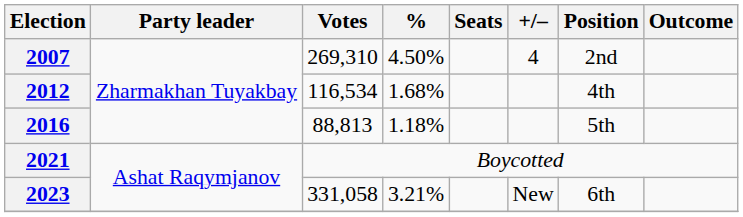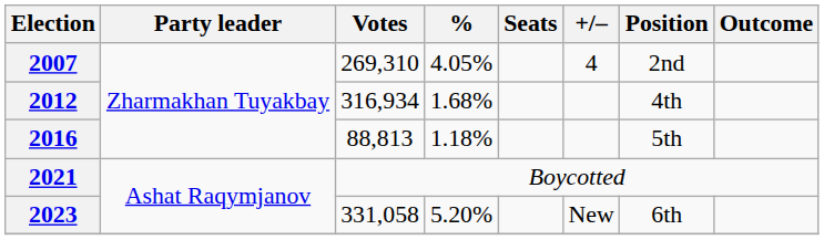 <table class="wikitable" style="text-align:center">
 <tr>
 <th>Election</th>
 <th>Party leader</th>
 <th><strong>Votes</strong></th>
 <th><strong>%</strong></th>
 <th>Seats</th>
 <th>+/–</th>
 <th><strong>Position</strong></th>
 <th><strong>Outcome</strong></th>
 </tr>
 <tr>
 <th><a href='#'>2007</a></th>
 <td rowspan="3"><a href='#'>Zharmakhan Tuyakbay</a></td>
 <td>269,310</td>
-<td>4.50%</td>
+<td>4.05%</td>
 <td></td>
 <td> 4</td>
 <td> 2nd</td>
 <td></td>
 </tr>
 <tr>
 <th><a href='#'>2012</a></th>
-<td>116,534</td>
+<td>316,934</td>
 <td>1.68%</td>
 <td></td>
 <td></td>
 <td> 4th</td>
 <td></td>
 </tr>
 <tr>
 <th><a href='#'>2016</a></th>
 <td>88,813</td>
 <td>1.18%</td>
 <td></td>
 <td></td>
 <td> 5th</td>
 <td></td>
 </tr>
 <tr>
 <th><a href='#'>2021</a></th>
 <td rowspan="2"><a href='#'>Ashat Raqymjanov</a></td>
 <td colspan=6><em>Boycotted</em></td>
 </tr>
 <tr>
 <th><a href='#'>2023</a></th>
 <td>331,058</td>
-<td>3.21%</td>
+<td>5.20%</td>
 <td></td>
 <td>New</td>
 <td> 6th</td>
 <td></td>
 </tr>
 <tr>
 </tr>
 </table>
